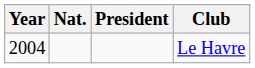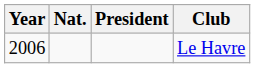 <table class="sortable wikitable" style="text-align: center;">
 <tr>
 <th>Year</th>
 <th>Nat.</th>
 <th>President</th>
 <th>Club</th>
 </tr>
 <tr>
-<td>2004</td>
+<td>2006</td>
 <td></td>
 <td align=left></td>
 <td align=left><a href='#'>Le Havre</a></td>
 </tr>
 </table>
